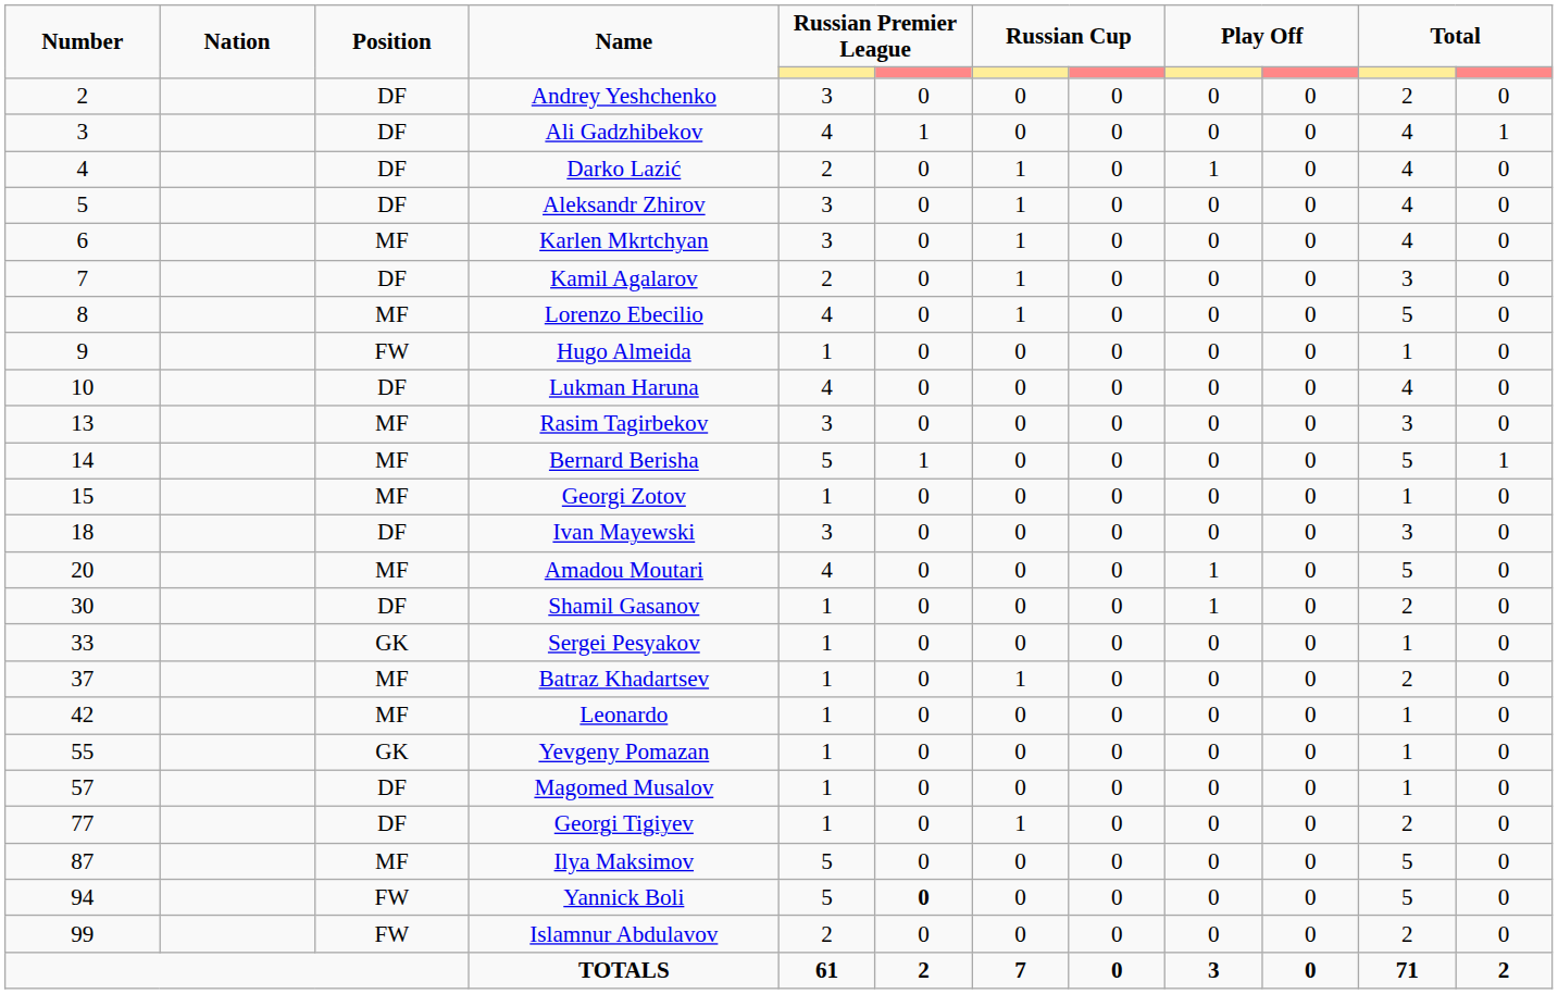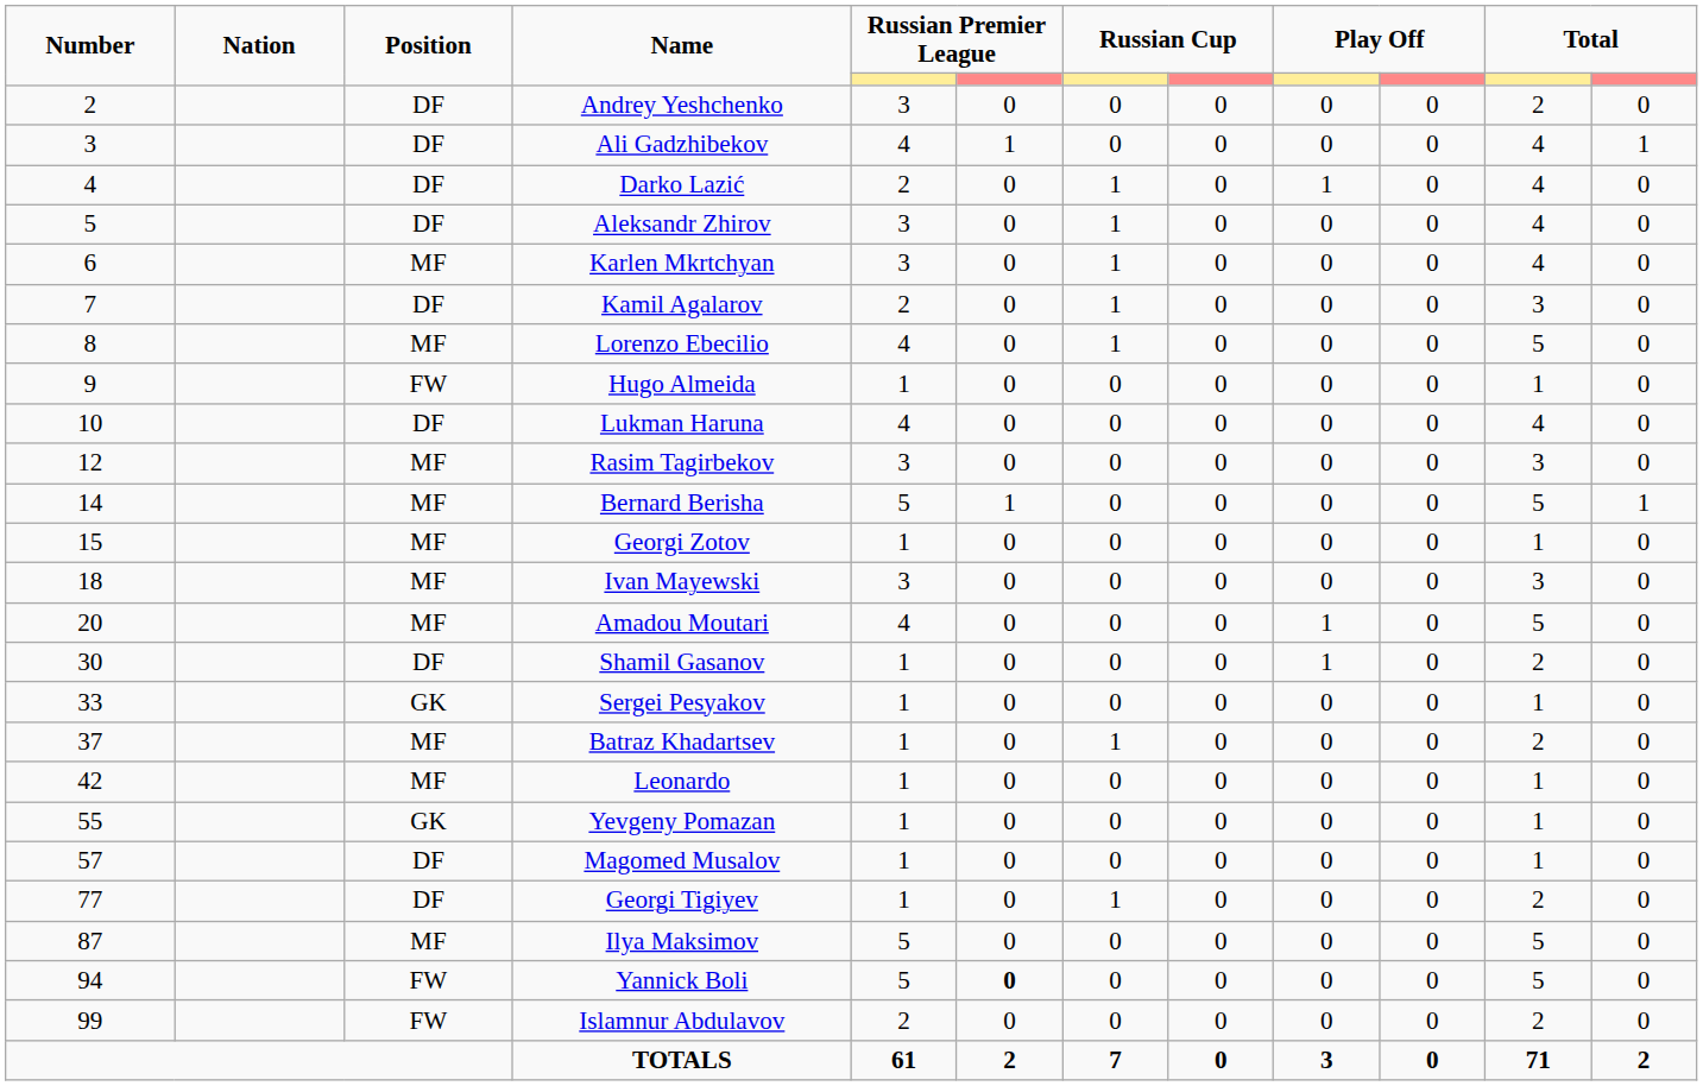 <table class="wikitable" style="font-size: 100%; text-align: center;">
 <tr>
 <td rowspan="2" width="10%" align="center"><strong>Number</strong></td>
 <td rowspan="2" width="10%" align="center"><strong>Nation</strong></td>
 <td rowspan="2" width="10%" align="center"><strong>Position</strong></td>
 <td rowspan="2" width="20%" align="center"><strong>Name</strong></td>
 <td colspan="2" align="center"><strong>Russian Premier League</strong></td>
 <td colspan="2" align="center"><strong>Russian Cup</strong></td>
 <td colspan="2" align="center"><strong>Play Off</strong></td>
 <td colspan="2" align="center"><strong>Total</strong></td>
 </tr>
 <tr>
 <th width=60 style="background: #FFEE99"></th>
 <th width=60 style="background: #FF8888"></th>
 <th width=60 style="background: #FFEE99"></th>
 <th width=60 style="background: #FF8888"></th>
 <th width=60 style="background: #FFEE99"></th>
 <th width=60 style="background: #FF8888"></th>
 <th width=60 style="background: #FFEE99"></th>
 <th width=60 style="background: #FF8888"></th>
 </tr>
 <tr>
 <td>2</td>
 <td></td>
 <td>DF</td>
 <td><a href='#'>Andrey Yeshchenko</a></td>
 <td>3</td>
 <td>0</td>
 <td>0</td>
 <td>0</td>
 <td>0</td>
 <td>0</td>
 <td>2</td>
 <td>0</td>
 </tr>
 <tr>
 <td>3</td>
 <td></td>
 <td>DF</td>
 <td><a href='#'>Ali Gadzhibekov</a></td>
 <td>4</td>
 <td>1</td>
 <td>0</td>
 <td>0</td>
 <td>0</td>
 <td>0</td>
 <td>4</td>
 <td>1</td>
 </tr>
 <tr>
 <td>4</td>
 <td></td>
 <td>DF</td>
 <td><a href='#'>Darko Lazić</a></td>
 <td>2</td>
 <td>0</td>
 <td>1</td>
 <td>0</td>
 <td>1</td>
 <td>0</td>
 <td>4</td>
 <td>0</td>
 </tr>
 <tr>
 <td>5</td>
 <td></td>
 <td>DF</td>
 <td><a href='#'>Aleksandr Zhirov</a></td>
 <td>3</td>
 <td>0</td>
 <td>1</td>
 <td>0</td>
 <td>0</td>
 <td>0</td>
 <td>4</td>
 <td>0</td>
 </tr>
 <tr>
 <td>6</td>
 <td></td>
 <td>MF</td>
 <td><a href='#'>Karlen Mkrtchyan</a></td>
 <td>3</td>
 <td>0</td>
 <td>1</td>
 <td>0</td>
 <td>0</td>
 <td>0</td>
 <td>4</td>
 <td>0</td>
 </tr>
 <tr>
 <td>7</td>
 <td></td>
 <td>DF</td>
 <td><a href='#'>Kamil Agalarov</a></td>
 <td>2</td>
 <td>0</td>
 <td>1</td>
 <td>0</td>
 <td>0</td>
 <td>0</td>
 <td>3</td>
 <td>0</td>
 </tr>
 <tr>
 <td>8</td>
 <td></td>
 <td>MF</td>
 <td><a href='#'>Lorenzo Ebecilio</a></td>
 <td>4</td>
 <td>0</td>
 <td>1</td>
 <td>0</td>
 <td>0</td>
 <td>0</td>
 <td>5</td>
 <td>0</td>
 </tr>
 <tr>
 <td>9</td>
 <td></td>
 <td>FW</td>
 <td><a href='#'>Hugo Almeida</a></td>
 <td>1</td>
 <td>0</td>
 <td>0</td>
 <td>0</td>
 <td>0</td>
 <td>0</td>
 <td>1</td>
 <td>0</td>
 </tr>
 <tr>
 <td>10</td>
 <td></td>
 <td>DF</td>
 <td><a href='#'>Lukman Haruna</a></td>
 <td>4</td>
 <td>0</td>
 <td>0</td>
 <td>0</td>
 <td>0</td>
 <td>0</td>
 <td>4</td>
 <td>0</td>
 </tr>
 <tr>
-<td>13</td>
+<td>12</td>
 <td></td>
 <td>MF</td>
 <td><a href='#'>Rasim Tagirbekov</a></td>
 <td>3</td>
 <td>0</td>
 <td>0</td>
 <td>0</td>
 <td>0</td>
 <td>0</td>
 <td>3</td>
 <td>0</td>
 </tr>
 <tr>
 <td>14</td>
 <td></td>
 <td>MF</td>
 <td><a href='#'>Bernard Berisha</a></td>
 <td>5</td>
 <td>1</td>
 <td>0</td>
 <td>0</td>
 <td>0</td>
 <td>0</td>
 <td>5</td>
 <td>1</td>
 </tr>
 <tr>
 <td>15</td>
 <td></td>
 <td>MF</td>
 <td><a href='#'>Georgi Zotov</a></td>
 <td>1</td>
 <td>0</td>
 <td>0</td>
 <td>0</td>
 <td>0</td>
 <td>0</td>
 <td>1</td>
 <td>0</td>
 </tr>
 <tr>
 <td>18</td>
 <td></td>
-<td>DF</td>
+<td>MF</td>
 <td><a href='#'>Ivan Mayewski</a></td>
 <td>3</td>
 <td>0</td>
 <td>0</td>
 <td>0</td>
 <td>0</td>
 <td>0</td>
 <td>3</td>
 <td>0</td>
 </tr>
 <tr>
 <td>20</td>
 <td></td>
 <td>MF</td>
 <td><a href='#'>Amadou Moutari</a></td>
 <td>4</td>
 <td>0</td>
 <td>0</td>
 <td>0</td>
 <td>1</td>
 <td>0</td>
 <td>5</td>
 <td>0</td>
 </tr>
 <tr>
 <td>30</td>
 <td></td>
 <td>DF</td>
 <td><a href='#'>Shamil Gasanov</a></td>
 <td>1</td>
 <td>0</td>
 <td>0</td>
 <td>0</td>
 <td>1</td>
 <td>0</td>
 <td>2</td>
 <td>0</td>
 </tr>
 <tr>
 <td>33</td>
 <td></td>
 <td>GK</td>
 <td><a href='#'>Sergei Pesyakov</a></td>
 <td>1</td>
 <td>0</td>
 <td>0</td>
 <td>0</td>
 <td>0</td>
 <td>0</td>
 <td>1</td>
 <td>0</td>
 </tr>
 <tr>
 <td>37</td>
 <td></td>
 <td>MF</td>
 <td><a href='#'>Batraz Khadartsev</a></td>
 <td>1</td>
 <td>0</td>
 <td>1</td>
 <td>0</td>
 <td>0</td>
 <td>0</td>
 <td>2</td>
 <td>0</td>
 </tr>
 <tr>
 <td>42</td>
 <td></td>
 <td>MF</td>
 <td><a href='#'>Leonardo</a></td>
 <td>1</td>
 <td>0</td>
 <td>0</td>
 <td>0</td>
 <td>0</td>
 <td>0</td>
 <td>1</td>
 <td>0</td>
 </tr>
 <tr>
 <td>55</td>
 <td></td>
 <td>GK</td>
 <td><a href='#'>Yevgeny Pomazan</a></td>
 <td>1</td>
 <td>0</td>
 <td>0</td>
 <td>0</td>
 <td>0</td>
 <td>0</td>
 <td>1</td>
 <td>0</td>
 </tr>
 <tr>
 <td>57</td>
 <td></td>
 <td>DF</td>
 <td><a href='#'>Magomed Musalov</a></td>
 <td>1</td>
 <td>0</td>
 <td>0</td>
 <td>0</td>
 <td>0</td>
 <td>0</td>
 <td>1</td>
 <td>0</td>
 </tr>
 <tr>
 <td>77</td>
 <td></td>
 <td>DF</td>
 <td><a href='#'>Georgi Tigiyev</a></td>
 <td>1</td>
 <td>0</td>
 <td>1</td>
 <td>0</td>
 <td>0</td>
 <td>0</td>
 <td>2</td>
 <td>0</td>
 </tr>
 <tr>
 <td>87</td>
 <td></td>
 <td>MF</td>
 <td><a href='#'>Ilya Maksimov</a></td>
 <td>5</td>
 <td>0</td>
 <td>0</td>
 <td>0</td>
 <td>0</td>
 <td>0</td>
 <td>5</td>
 <td>0</td>
 </tr>
 <tr>
 <td>94</td>
 <td></td>
 <td>FW</td>
 <td><a href='#'>Yannick Boli</a></td>
 <td>5</td>
 <td><strong>0</strong></td>
 <td>0</td>
 <td>0</td>
 <td>0</td>
 <td>0</td>
 <td>5</td>
 <td>0</td>
 </tr>
 <tr>
 <td>99</td>
 <td></td>
 <td>FW</td>
 <td><a href='#'>Islamnur Abdulavov</a></td>
 <td>2</td>
 <td>0</td>
 <td>0</td>
 <td>0</td>
 <td>0</td>
 <td>0</td>
 <td>2</td>
 <td>0</td>
 </tr>
 <tr>
 <td colspan="3"></td>
 <td><strong>TOTALS</strong></td>
 <td><strong>61</strong></td>
 <td><strong>2</strong></td>
 <td><strong>7</strong></td>
 <td><strong>0</strong></td>
 <td><strong>3</strong></td>
 <td><strong>0</strong></td>
 <td><strong>71</strong></td>
 <td><strong>2</strong></td>
 </tr>
 </table>
